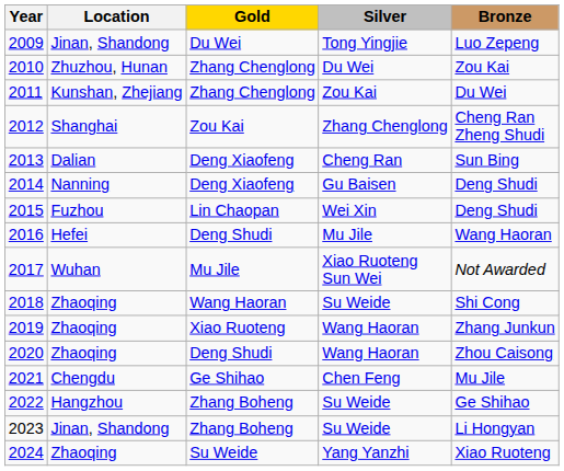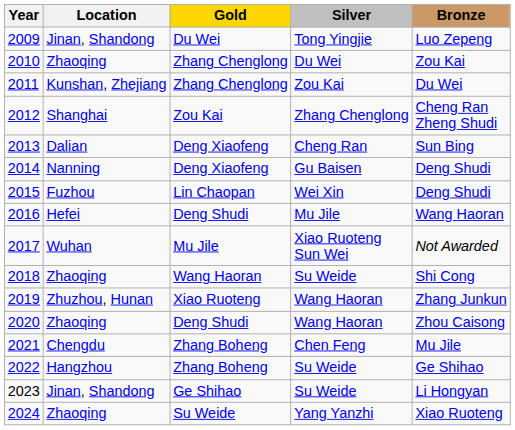 <table class="wikitable">
 <tr>
 <th>Year</th>
 <th>Location</th>
 <td align=center bgcolor="gold"><strong>Gold</strong></td>
 <td align=center bgcolor="silver"><strong>Silver</strong></td>
 <td align=center bgcolor="cc9966"><strong>Bronze</strong></td>
 </tr>
 <tr>
 <td><a href='#'>2009</a></td>
 <td><a href='#'>Jinan</a>, <a href='#'>Shandong</a></td>
 <td><a href='#'>Du Wei</a></td>
 <td><a href='#'>Tong Yingjie</a></td>
 <td><a href='#'>Luo Zepeng</a></td>
 </tr>
 <tr>
 <td><a href='#'>2010</a></td>
-<td><a href='#'>Zhuzhou</a>, <a href='#'>Hunan</a></td>
+<td><a href='#'>Zhaoqing</a></td>
 <td><a href='#'>Zhang Chenglong</a></td>
 <td><a href='#'>Du Wei</a></td>
 <td><a href='#'>Zou Kai</a></td>
 </tr>
 <tr>
 <td><a href='#'>2011</a></td>
 <td><a href='#'>Kunshan</a>, <a href='#'>Zhejiang</a></td>
 <td><a href='#'>Zhang Chenglong</a></td>
 <td><a href='#'>Zou Kai</a></td>
 <td><a href='#'>Du Wei</a></td>
 </tr>
 <tr>
 <td><a href='#'>2012</a></td>
 <td><a href='#'>Shanghai</a></td>
 <td><a href='#'>Zou Kai</a></td>
 <td><a href='#'>Zhang Chenglong</a></td>
 <td><a href='#'>Cheng Ran</a><br><a href='#'>Zheng Shudi</a></td>
 </tr>
 <tr>
 <td><a href='#'>2013</a></td>
 <td><a href='#'>Dalian</a></td>
 <td><a href='#'>Deng Xiaofeng</a></td>
 <td><a href='#'>Cheng Ran</a></td>
 <td><a href='#'>Sun Bing</a></td>
 </tr>
 <tr>
 <td><a href='#'>2014</a></td>
 <td><a href='#'>Nanning</a></td>
 <td><a href='#'>Deng Xiaofeng</a></td>
 <td><a href='#'>Gu Baisen</a></td>
 <td><a href='#'>Deng Shudi</a></td>
 </tr>
 <tr>
 <td><a href='#'>2015</a></td>
 <td><a href='#'>Fuzhou</a></td>
 <td><a href='#'>Lin Chaopan</a></td>
 <td><a href='#'>Wei Xin</a></td>
 <td><a href='#'>Deng Shudi</a></td>
 </tr>
 <tr>
 <td><a href='#'>2016</a></td>
 <td><a href='#'>Hefei</a></td>
 <td><a href='#'>Deng Shudi</a></td>
 <td><a href='#'>Mu Jile</a></td>
 <td><a href='#'>Wang Haoran</a></td>
 </tr>
 <tr>
 <td><a href='#'>2017</a></td>
 <td><a href='#'>Wuhan</a></td>
 <td><a href='#'>Mu Jile</a></td>
 <td><a href='#'>Xiao Ruoteng</a><br><a href='#'>Sun Wei</a></td>
 <td><em>Not Awarded</em></td>
 </tr>
 <tr>
 <td><a href='#'>2018</a></td>
 <td><a href='#'>Zhaoqing</a></td>
 <td><a href='#'>Wang Haoran</a></td>
 <td><a href='#'>Su Weide</a></td>
 <td><a href='#'>Shi Cong</a></td>
 </tr>
 <tr>
 <td><a href='#'>2019</a></td>
-<td><a href='#'>Zhaoqing</a></td>
+<td><a href='#'>Zhuzhou</a>, <a href='#'>Hunan</a></td>
 <td><a href='#'>Xiao Ruoteng</a></td>
 <td><a href='#'>Wang Haoran</a></td>
 <td><a href='#'>Zhang Junkun</a></td>
 </tr>
 <tr>
 <td><a href='#'>2020</a></td>
 <td><a href='#'>Zhaoqing</a></td>
 <td><a href='#'>Deng Shudi</a></td>
 <td><a href='#'>Wang Haoran</a></td>
 <td><a href='#'>Zhou Caisong</a></td>
 </tr>
 <tr>
 <td><a href='#'>2021</a></td>
 <td><a href='#'>Chengdu</a></td>
-<td><a href='#'>Ge Shihao</a></td>
+<td><a href='#'>Zhang Boheng</a></td>
 <td><a href='#'>Chen Feng</a></td>
 <td><a href='#'>Mu Jile</a></td>
 </tr>
 <tr>
 <td><a href='#'>2022</a></td>
 <td><a href='#'>Hangzhou</a></td>
 <td><a href='#'>Zhang Boheng</a></td>
 <td><a href='#'>Su Weide</a></td>
 <td><a href='#'>Ge Shihao</a></td>
 </tr>
 <tr>
 <td>2023</td>
 <td><a href='#'>Jinan</a>, <a href='#'>Shandong</a></td>
-<td><a href='#'>Zhang Boheng</a></td>
+<td><a href='#'>Ge Shihao</a></td>
 <td><a href='#'>Su Weide</a></td>
 <td><a href='#'>Li Hongyan</a></td>
 </tr>
 <tr>
 <td><a href='#'>2024</a></td>
 <td><a href='#'>Zhaoqing</a></td>
 <td><a href='#'>Su Weide</a></td>
 <td><a href='#'>Yang Yanzhi</a></td>
 <td><a href='#'>Xiao Ruoteng</a></td>
 </tr>
 </table>
